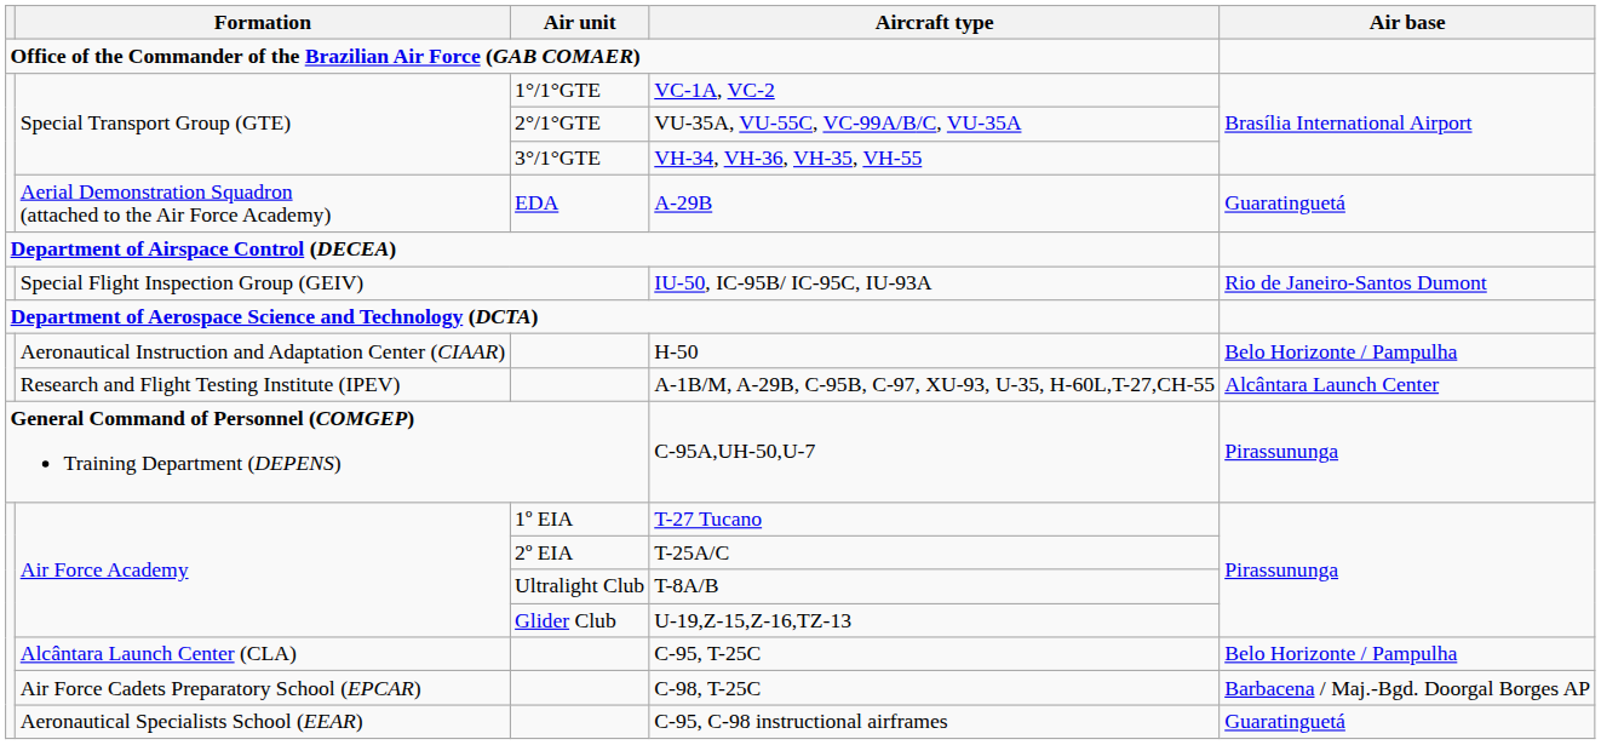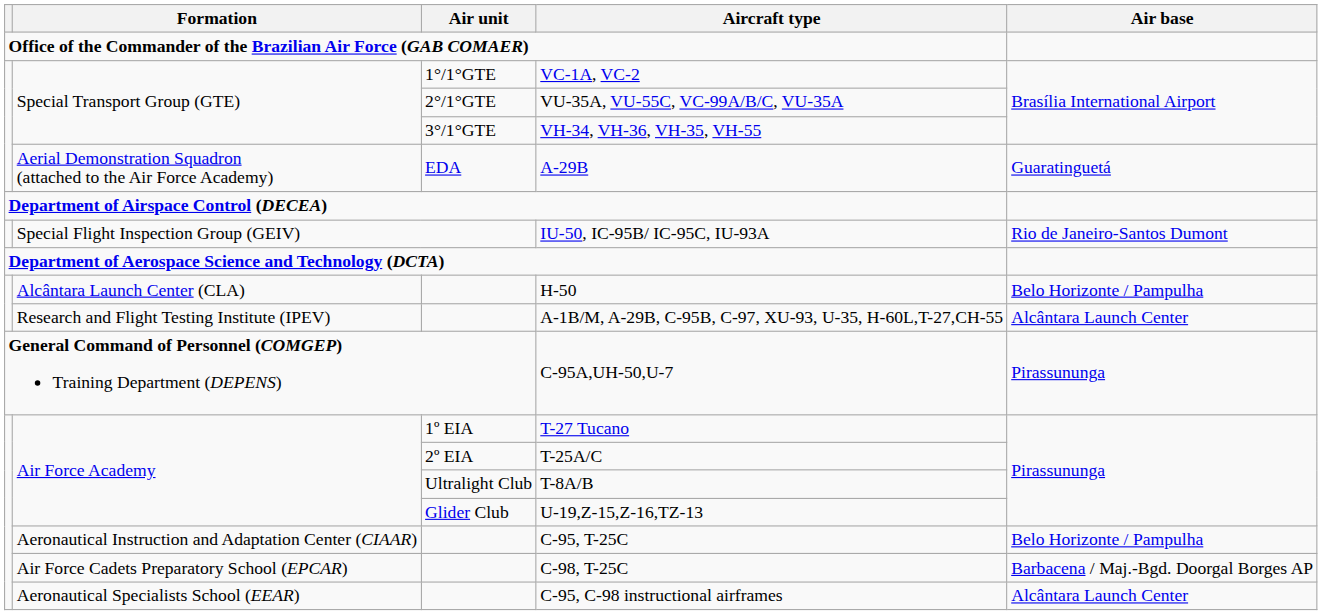 <table class="wikitable">
 <tr>
 <th></th>
 <th><strong>Formation</strong></th>
 <th><strong>Air unit</strong></th>
 <th><strong>Aircraft type</strong></th>
 <th><strong>Air base</strong></th>
 </tr>
 <tr>
 <td colspan="4"><strong>Office of the Commander of the <a href='#'>Brazilian Air Force</a> (<em>GAB COMAER</em>)</strong></td>
 <td></td>
 </tr>
 <tr>
 <td rowspan="4"></td>
 <td rowspan="3">Special Transport Group (GTE)</td>
 <td>1°/1°GTE</td>
 <td><a href='#'>VC-1A</a>, <a href='#'>VC-2</a></td>
 <td rowspan="3"><a href='#'>Brasília International Airport</a></td>
 </tr>
 <tr>
 <td>2°/1°GTE</td>
 <td>VU-35A, <a href='#'>VU-55C</a>, <a href='#'>VC-99A/B</a><a href='#'>/C</a>, <a href='#'>VU-35A</a></td>
 </tr>
 <tr>
 <td>3°/1°GTE</td>
 <td><a href='#'>VH-34</a>, <a href='#'>VH-36</a>, <a href='#'>VH-35</a>, <a href='#'>VH-55</a></td>
 </tr>
 <tr>
 <td><a href='#'>Aerial Demonstration Squadron</a><br>(attached to the Air Force Academy)</td>
 <td><a href='#'>EDA</a></td>
 <td><a href='#'>A-29B</a></td>
 <td><a href='#'>Guaratinguetá</a></td>
 </tr>
 <tr>
 <td colspan="4"><strong><a href='#'>Department of Airspace Control</a> (<em>DECEA</em>)</strong></td>
 <td></td>
 </tr>
 <tr>
 <td></td>
 <td colspan="2">Special Flight Inspection Group (GEIV)</td>
 <td><a href='#'>IU-50</a>, IC-95B/ IC-95C, IU-93A</td>
 <td><a href='#'>Rio de Janeiro-Santos Dumont</a></td>
 </tr>
 <tr>
 <td colspan="4"><strong><a href='#'>Department of Aerospace Science and Technology</a> (<em>DCTA</em>)</strong></td>
 <td></td>
 </tr>
 <tr>
 <td rowspan="2"></td>
-<td>Aeronautical Instruction and Adaptation Center (<em>CIAAR</em>)</td>
+<td><a href='#'>Alcântara Launch Center</a> (CLA)</td>
 <td></td>
 <td>H-50</td>
 <td><a href='#'>Belo Horizonte / Pampulha</a></td>
 </tr>
 <tr>
 <td>Research and Flight Testing Institute (IPEV)</td>
 <td></td>
 <td>A-1B/M, A-29B, C-95B, C-97, XU-93, U-35, H-60L,T-27,CH-55</td>
 <td><a href='#'>Alcântara Launch Center</a></td>
 </tr>
 <tr>
 <td colspan="3"><strong>General Command of Personnel (<em>COMGEP</em>)</strong><br><ul><li>Training Department (<em>DEPENS</em>)</li></ul></td>
 <td>C-95A,UH-50,U-7</td>
 <td><a href='#'>Pirassununga</a></td>
 </tr>
 <tr>
 <td rowspan="7"></td>
 <td rowspan="4"><a href='#'>Air Force Academy</a></td>
 <td>1º EIA</td>
 <td><a href='#'>T-27 Tucano</a></td>
 <td rowspan="4"><a href='#'>Pirassununga</a></td>
 </tr>
 <tr>
 <td>2º EIA</td>
 <td>T-25A/C</td>
 </tr>
 <tr>
 <td>Ultralight Club</td>
 <td>T-8A/B</td>
 </tr>
 <tr>
 <td><a href='#'>Glider</a> Club</td>
 <td>U-19,Z-15,Z-16,TZ-13</td>
 </tr>
 <tr>
-<td><a href='#'>Alcântara Launch Center</a> (CLA)</td>
+<td>Aeronautical Instruction and Adaptation Center (<em>CIAAR</em>)</td>
 <td></td>
 <td>C-95, T-25C</td>
 <td><a href='#'>Belo Horizonte / Pampulha</a></td>
 </tr>
 <tr>
 <td>Air Force Cadets Preparatory School (<em>EPCAR</em>)</td>
 <td></td>
 <td>C-98, T-25C</td>
 <td><a href='#'>Barbacena</a>  / Maj.-Bgd. Doorgal Borges AP</td>
 </tr>
 <tr>
 <td>Aeronautical Specialists School (<em>EEAR</em>)</td>
 <td></td>
 <td>C-95, C-98 instructional airframes</td>
-<td><a href='#'>Guaratinguetá</a></td>
+<td><a href='#'>Alcântara Launch Center</a></td>
 </tr>
 </table>
